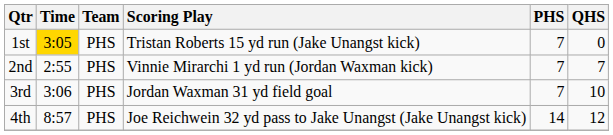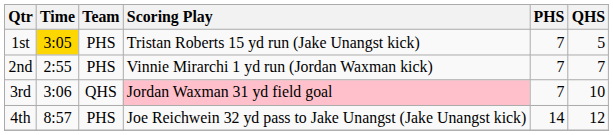 <table class="wikitable">
 <tr>
 <th style="text-align: center;">Qtr</th>
 <th style="text-align: center;">Time</th>
 <th style="text-align: center;">Team</th>
 <th style="text-align: left;">Scoring Play</th>
 <th style="text-align: right;">PHS</th>
 <th style="text-align: right;">QHS</th>
 </tr>
 <tr>
 <td style="text-align: center;">1st</td>
 <td style="background: gold; text-align: center;">3:05</td>
 <td style="text-align: center;">PHS</td>
 <td style="text-align: left;">Tristan Roberts 15 yd run (Jake Unangst kick)</td>
 <td style="text-align: right;">7</td>
-<td style="text-align: right;">0</td>
+<td style="text-align: right;">5</td>
 </tr>
 <tr>
 <td style="text-align: center;">2nd</td>
 <td style="text-align: center;">2:55</td>
 <td style="text-align: center;">PHS</td>
 <td style="text-align: left;">Vinnie Mirarchi 1 yd run (Jordan Waxman kick)</td>
 <td style="text-align: right;">7</td>
 <td style="text-align: right;">7</td>
 </tr>
 <tr>
 <td style="text-align: center;">3rd</td>
 <td style="text-align: center;">3:06</td>
-<td style="text-align: center;">PHS</td>
-<td style="text-align: left;">Jordan Waxman 31 yd field goal</td>
+<td style="text-align: center;">QHS</td>
+<td style="background: pink; text-align: left;">Jordan Waxman 31 yd field goal</td>
 <td style="text-align: right;">7</td>
 <td style="text-align: right;">10</td>
 </tr>
 <tr>
 <td style="text-align: center;">4th</td>
 <td style="text-align: center;">8:57</td>
 <td style="text-align: center;">PHS</td>
 <td style="text-align: left;">Joe Reichwein 32 yd pass to Jake Unangst (Jake Unangst kick)</td>
 <td style="text-align: right;">14</td>
 <td style="text-align: right;">12</td>
 </tr>
 <tr>
 </tr>
 </table>
